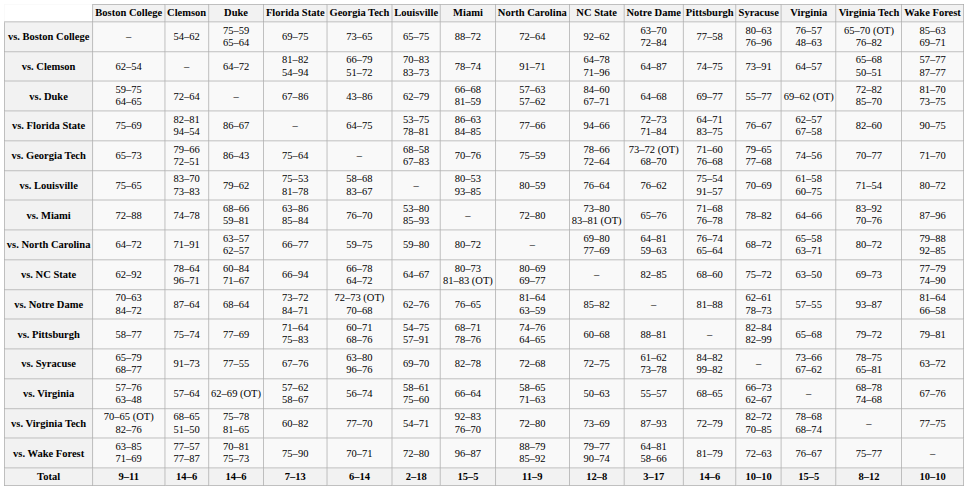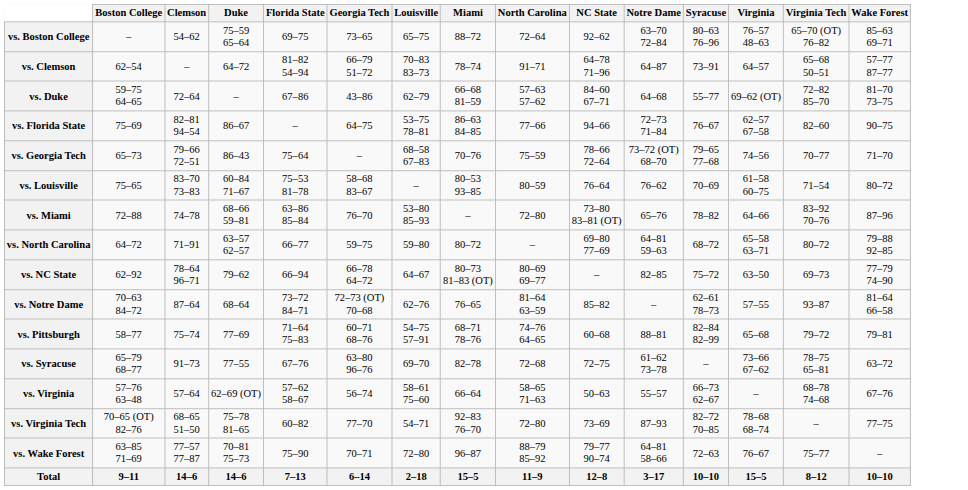 <table class="wikitable" style="white-space:nowrap;font-size:90%;">
 <tr>
 <th colspan=1 style="background:white; border-top-style:hidden; border-left-style:hidden;"   width=75> </th>
 <th style=>Boston College</th>
 <th style=>Clemson</th>
 <th style=>Duke</th>
 <th style=>Florida State</th>
 <th style=>Georgia Tech</th>
 <th style=>Louisville</th>
 <th style=>Miami</th>
 <th style=>North Carolina</th>
 <th style=>NC State</th>
 <th style=>Notre Dame</th>
-<th style=>Pittsburgh</th>
 <th style=>Syracuse</th>
 <th style=>Virginia</th>
 <th style=>Virginia Tech</th>
 <th style=>Wake Forest</th>
 </tr>
 <tr style="text-align:center;">
 <th>vs. Boston College</th>
 <td>–</td>
 <td>54–62</td>
 <td>75–59<br>65–64</td>
 <td>69–75</td>
 <td>73–65</td>
 <td>65–75</td>
 <td>88–72</td>
 <td>72–64</td>
 <td>92–62</td>
 <td>63–70<br>72–84</td>
-<td>77–58</td>
 <td>80–63<br>76–96</td>
 <td>76–57<br>48–63</td>
 <td>65–70 (OT)<br>76–82</td>
 <td>85–63<br>69–71</td>
 </tr>
 <tr style="text-align:center;">
 <th>vs. Clemson</th>
 <td>62–54</td>
 <td>–</td>
 <td>64–72</td>
 <td>81–82<br>54–94</td>
 <td>66–79<br>51–72</td>
 <td>70–83<br>83–73</td>
 <td>78–74</td>
 <td>91–71</td>
 <td>64–78<br>71–96</td>
 <td>64–87</td>
-<td>74–75</td>
 <td>73–91</td>
 <td>64–57</td>
 <td>65–68<br>50–51</td>
 <td>57–77<br>87–77</td>
 </tr>
 <tr style="text-align:center;">
 <th>vs. Duke</th>
 <td>59–75<br>64–65</td>
 <td>72–64</td>
 <td>–</td>
 <td>67–86</td>
 <td>43–86</td>
 <td>62–79</td>
 <td>66–68<br>81–59</td>
 <td>57–63<br>57–62</td>
 <td>84–60<br>67–71</td>
 <td>64–68</td>
-<td>69–77</td>
 <td>55–77</td>
 <td>69–62 (OT)</td>
 <td>72–82<br>85–70</td>
 <td>81–70<br>73–75</td>
 </tr>
 <tr style="text-align:center;">
 <th>vs. Florida State</th>
 <td>75–69</td>
 <td>82–81<br>94–54</td>
 <td>86–67</td>
 <td>–</td>
 <td>64–75</td>
 <td>53–75<br>78–81</td>
 <td>86–63<br>84–85</td>
 <td>77–66</td>
 <td>94–66</td>
 <td>72–73<br>71–84</td>
-<td>64–71<br>83–75</td>
 <td>76–67</td>
 <td>62–57<br>67–58</td>
 <td>82–60</td>
 <td>90–75</td>
 </tr>
 <tr style="text-align:center;">
 <th>vs. Georgia Tech</th>
 <td>65–73</td>
 <td>79–66<br>72–51</td>
 <td>86–43</td>
 <td>75–64</td>
 <td>–</td>
 <td>68–58<br>67–83</td>
 <td>70–76</td>
 <td>75–59</td>
 <td>78–66<br>72–64</td>
 <td>73–72 (OT)<br>68–70</td>
-<td>71–60<br>76–68</td>
 <td>79–65<br>77–68</td>
 <td>74–56</td>
 <td>70–77</td>
 <td>71–70</td>
 </tr>
 <tr style="text-align:center;">
 <th>vs. Louisville</th>
 <td>75–65</td>
 <td>83–70<br>73–83</td>
-<td>79–62</td>
+<td>60–84<br>71–67</td>
 <td>75–53<br>81–78</td>
 <td>58–68<br>83–67</td>
 <td>–</td>
 <td>80–53<br>93–85</td>
 <td>80–59</td>
 <td>76–64</td>
 <td>76–62</td>
-<td>75–54<br>91–57</td>
 <td>70–69</td>
 <td>61–58<br>60–75</td>
 <td>71–54</td>
 <td>80–72</td>
 </tr>
 <tr style="text-align:center;">
 <th>vs. Miami</th>
 <td>72–88</td>
 <td>74–78</td>
 <td>68–66<br>59–81</td>
 <td>63–86<br>85–84</td>
 <td>76–70</td>
 <td>53–80<br>85–93</td>
 <td>–</td>
 <td>72–80</td>
 <td>73–80<br>83–81 (OT)</td>
 <td>65–76</td>
-<td>71–68<br>76–78</td>
 <td>78–82</td>
 <td>64–66</td>
 <td>83–92<br>70–76</td>
 <td>87–96</td>
 </tr>
 <tr style="text-align:center;">
 <th>vs. North Carolina</th>
 <td>64–72</td>
 <td>71–91</td>
 <td>63–57<br>62–57</td>
 <td>66–77</td>
 <td>59–75</td>
 <td>59–80</td>
 <td>80–72</td>
 <td>–</td>
 <td>69–80<br>77–69</td>
 <td>64–81<br>59–63</td>
-<td>76–74<br>65–64</td>
 <td>68–72</td>
 <td>65–58<br>63–71</td>
 <td>80–72</td>
 <td>79–88<br>92–85</td>
 </tr>
 <tr style="text-align:center;">
 <th>vs. NC State</th>
 <td>62–92</td>
 <td>78–64<br>96–71</td>
-<td>60–84<br>71–67</td>
+<td>79–62</td>
 <td>66–94</td>
 <td>66–78<br>64–72</td>
 <td>64–67</td>
 <td>80–73<br>81–83 (OT)</td>
 <td>80–69<br>69–77</td>
 <td>–</td>
 <td>82–85</td>
-<td>68–60</td>
 <td>75–72</td>
 <td>63–50</td>
 <td>69–73</td>
 <td>77–79<br>74–90</td>
 </tr>
 <tr style="text-align:center;">
 <th>vs. Notre Dame</th>
 <td>70–63<br>84–72</td>
 <td>87–64</td>
 <td>68–64</td>
 <td>73–72<br>84–71</td>
 <td>72–73 (OT)<br>70–68</td>
 <td>62–76</td>
 <td>76–65</td>
 <td>81–64<br>63–59</td>
 <td>85–82</td>
 <td>–</td>
-<td>81–88</td>
 <td>62–61<br>78–73</td>
 <td>57–55</td>
 <td>93–87</td>
 <td>81–64<br>66–58</td>
 </tr>
 <tr style="text-align:center;">
 <th>vs. Pittsburgh</th>
 <td>58–77</td>
 <td>75–74</td>
 <td>77–69</td>
 <td>71–64<br>75–83</td>
 <td>60–71<br>68–76</td>
 <td>54–75<br>57–91</td>
 <td>68–71<br>78–76</td>
 <td>74–76<br>64–65</td>
 <td>60–68</td>
 <td>88–81</td>
-<td>–</td>
 <td>82–84<br>82–99</td>
 <td>65–68</td>
 <td>79–72</td>
 <td>79–81</td>
 </tr>
 <tr style="text-align:center;">
 <th>vs. Syracuse</th>
 <td>65–79<br>68–77</td>
 <td>91–73</td>
 <td>77–55</td>
 <td>67–76</td>
 <td>63–80<br>96–76</td>
 <td>69–70</td>
 <td>82–78</td>
 <td>72–68</td>
 <td>72–75</td>
 <td>61–62<br>73–78</td>
-<td>84–82<br>99–82</td>
 <td>–</td>
 <td>73–66<br>67–62</td>
 <td>78–75<br>65–81</td>
 <td>63–72</td>
 </tr>
 <tr style="text-align:center;">
 <th>vs. Virginia</th>
 <td>57–76<br>63–48</td>
 <td>57–64</td>
 <td>62–69 (OT)</td>
 <td>57–62<br>58–67</td>
 <td>56–74</td>
 <td>58–61<br>75–60</td>
 <td>66–64</td>
 <td>58–65<br>71–63</td>
 <td>50–63</td>
 <td>55–57</td>
-<td>68–65</td>
 <td>66–73<br>62–67</td>
 <td>–</td>
 <td>68–78<br>74–68</td>
 <td>67–76</td>
 </tr>
 <tr style="text-align:center;">
 <th>vs. Virginia Tech</th>
 <td>70–65 (OT)<br>82–76</td>
 <td>68–65<br>51–50</td>
 <td>75–78<br>81–65</td>
 <td>60–82</td>
 <td>77–70</td>
 <td>54–71</td>
 <td>92–83<br>76–70</td>
 <td>72–80</td>
 <td>73–69</td>
 <td>87–93</td>
-<td>72–79</td>
 <td>82–72<br>70–85</td>
 <td>78–68<br>68–74</td>
 <td>–</td>
 <td>77–75</td>
 </tr>
 <tr style="text-align:center;">
 <th>vs. Wake Forest</th>
 <td>63–85<br>71–69</td>
 <td>77–57<br>77–87</td>
 <td>70–81<br>75–73</td>
 <td>75–90</td>
 <td>70–71</td>
 <td>72–80</td>
 <td>96–87</td>
 <td>88–79<br>85–92</td>
 <td>79–77<br>90–74</td>
 <td>64–81<br>58–66</td>
-<td>81–79</td>
 <td>72–63</td>
 <td>76–67</td>
 <td>75–77</td>
 <td>–<br></td>
 </tr>
 <tr style="text-align:center;">
 <th>Total</th>
 <th>9–11</th>
 <th>14–6</th>
 <th>14–6</th>
 <th>7–13</th>
 <th>6–14</th>
 <th>2–18</th>
 <th>15–5</th>
 <th>11–9</th>
 <th>12–8</th>
 <th>3–17</th>
-<th>14–6</th>
 <th>10–10</th>
 <th>15–5</th>
 <th>8–12</th>
 <th>10–10</th>
 </tr>
 </table>
